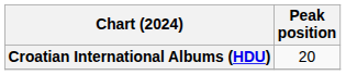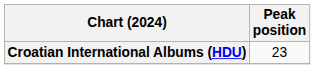 <table class="wikitable sortable plainrowheaders" style="text-align:center">
 <tr>
 <th scope="col">Chart (2024)</th>
 <th scope="col">Peak<br>position</th>
 </tr>
 <tr>
 <th scope="row">Croatian International Albums (<a href='#'>HDU</a>)</th>
-<td>20</td>
+<td>23</td>
 </tr>
 <tr>
 </tr>
 </table>
